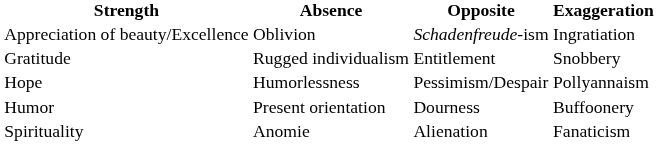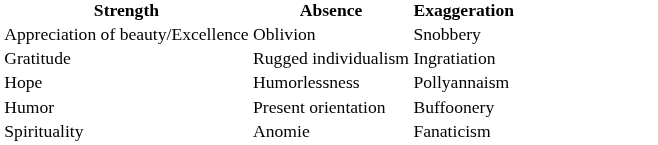 <table>
 <tr>
 <th>Strength</th>
 <th>Absence</th>
-<th>Opposite</th>
 <th>Exaggeration</th>
 </tr>
 <tr>
 <td>Appreciation of beauty/Excellence</td>
 <td>Oblivion</td>
-<td><em>Schadenfreude</em>-ism</td>
-<td>Ingratiation</td>
+<td>Snobbery</td>
 </tr>
 <tr>
 <td>Gratitude</td>
 <td>Rugged individualism</td>
-<td>Entitlement</td>
-<td>Snobbery</td>
+<td>Ingratiation</td>
 </tr>
 <tr>
 <td>Hope</td>
 <td>Humorlessness</td>
-<td>Pessimism/Despair</td>
 <td>Pollyannaism</td>
 </tr>
 <tr>
 <td>Humor</td>
 <td>Present orientation</td>
-<td>Dourness</td>
 <td>Buffoonery</td>
 </tr>
 <tr>
 <td>Spirituality</td>
 <td>Anomie</td>
-<td>Alienation</td>
 <td>Fanaticism</td>
 </tr>
 </table>
